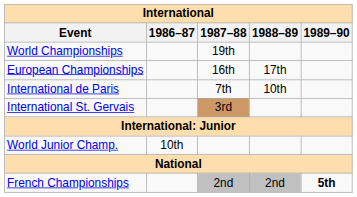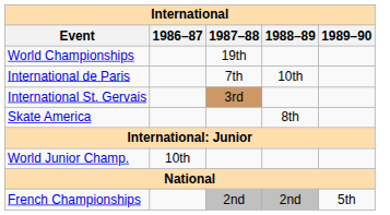 <table class="wikitable" style="text-align:center">
 <tr>
 <th style="background-color: #ffdead; " colspan=5 align=center>International</th>
 </tr>
 <tr>
 <th>Event</th>
 <th>1986–87</th>
 <th>1987–88</th>
 <th>1988–89</th>
 <th>1989–90</th>
 </tr>
 <tr>
 <td align=left><a href='#'>World Championships</a></td>
 <td></td>
 <td>19th</td>
 <td></td>
 <td></td>
 </tr>
 <tr>
-<td align=left><a href='#'>European Championships</a></td>
-<td></td>
-<td>16th</td>
-<td>17th</td>
-<td></td>
-</tr>
-<tr>
 <td align=left><a href='#'>International de Paris</a></td>
 <td></td>
 <td>7th</td>
 <td>10th</td>
 <td></td>
 </tr>
 <tr>
 <td align=left><a href='#'>International St. Gervais</a></td>
 <td></td>
 <td bgcolor=cc9966>3rd</td>
 <td></td>
+<td></td>
+</tr>
+<tr>
+<td align=left><a href='#'>Skate America</a></td>
+<td></td>
+<td></td>
+<td>8th</td>
 <td></td>
 </tr>
 <tr>
 <th style="background-color: #ffdead; " colspan=5 align=center>International: Junior</th>
 </tr>
 <tr>
 <td align=left><a href='#'>World Junior Champ.</a></td>
 <td>10th</td>
 <td></td>
 <td></td>
 <td></td>
 </tr>
 <tr>
 <th style="background-color: #ffdead; " colspan=5 align=center>National</th>
 </tr>
 <tr>
 <td align=left><a href='#'>French Championships</a></td>
 <td></td>
 <td bgcolor=silver>2nd</td>
 <td bgcolor=silver>2nd</td>
-<td><strong>5th</strong></td>
+<td>5th</td>
 </tr>
 </table>
